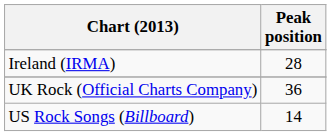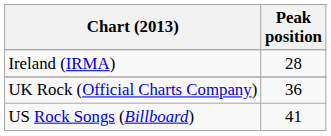 <table class="wikitable sortable">
 <tr>
 <th>Chart (2013)</th>
 <th>Peak<br>position</th>
 </tr>
 <tr>
 </tr>
 <tr>
 </tr>
 <tr>
 <td align="left">Ireland (<a href='#'>IRMA</a>)</td>
 <td align="center">28</td>
 </tr>
 <tr>
 </tr>
 <tr>
 <td>UK Rock (<a href='#'>Official Charts Company</a>)</td>
 <td style="text-align:center;">36</td>
 </tr>
 <tr>
 <td>US <a href='#'>Rock Songs</a> (<em><a href='#'>Billboard</a></em>)</td>
-<td style="text-align:center;">14</td>
+<td style="text-align:center;">41</td>
 </tr>
 </table>
